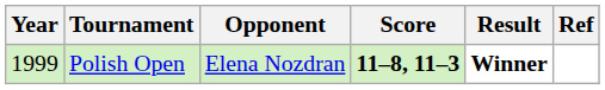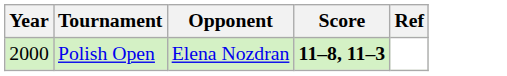 <table class="sortable wikitable" style="font-size: 90%;">
 <tr>
 <th>Year</th>
 <th>Tournament</th>
 <th>Opponent</th>
 <th>Score</th>
-<th>Result</th>
 <th>Ref</th>
 </tr>
 <tr style="background:#D4F1C5">
-<td align="center">1999</td>
+<td align="center">2000</td>
 <td align="left"><a href='#'>Polish Open</a></td>
 <td align="left"> <a href='#'>Elena Nozdran</a></td>
 <td align="left"><strong>11–8, 11–3</strong></td>
-<td style="text-align:left; background:white"> <strong>Winner</strong></td>
 <td style="text-align:center; background:white"></td>
 </tr>
 </table>
